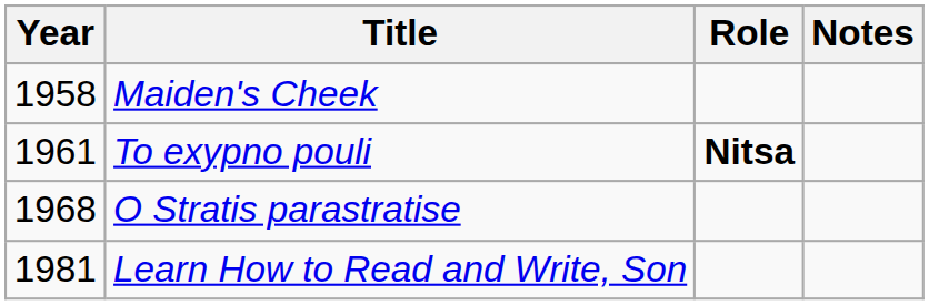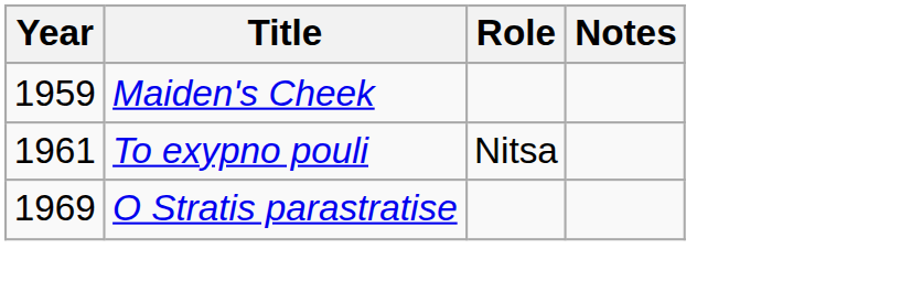 <table class="wikitable sortable">
 <tr>
 <th>Year</th>
 <th>Title</th>
 <th>Role</th>
 <th class="unsortable">Notes</th>
 </tr>
 <tr>
-<td>1958</td>
+<td>1959</td>
 <td><em><a href='#'>Maiden's Cheek</a></em></td>
 <td></td>
 <td></td>
 </tr>
 <tr>
 <td>1961</td>
 <td><em><a href='#'>To exypno pouli</a></em></td>
-<td><strong>Nitsa</strong></td>
+<td>Nitsa</td>
 <td></td>
 </tr>
 <tr>
-<td>1968</td>
+<td>1969</td>
 <td><em><a href='#'>O Stratis parastratise</a></em></td>
 <td></td>
 <td></td>
 </tr>
-<tr>
-<td>1981</td>
-<td><em><a href='#'>Learn How to Read and Write, Son </a></em></td>
-<td></td>
-<td></td>
-</tr>
 </table>
